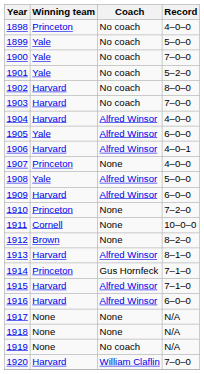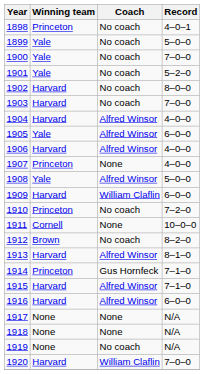 <table class="wikitable sortable">
 <tr>
 <th>Year</th>
 <th>Winning team</th>
 <th>Coach</th>
 <th>Record</th>
 </tr>
 <tr>
 <td><a href='#'>1898</a></td>
 <td><a href='#'>Princeton</a></td>
 <td>No coach</td>
-<td>4–0–0</td>
+<td>4–0–1</td>
 </tr>
 <tr>
 <td><a href='#'>1899</a></td>
 <td><a href='#'>Yale</a></td>
 <td>No coach</td>
 <td>5–0–0</td>
 </tr>
 <tr>
 <td><a href='#'>1900</a></td>
 <td><a href='#'>Yale</a></td>
 <td>No coach</td>
 <td>7–0–0</td>
 </tr>
 <tr>
 <td><a href='#'>1901</a></td>
 <td><a href='#'>Yale</a></td>
 <td>No coach</td>
 <td>5–2–0</td>
 </tr>
 <tr>
 <td><a href='#'>1902</a></td>
 <td><a href='#'>Harvard</a></td>
 <td>No coach</td>
 <td>8–0–0</td>
 </tr>
 <tr>
 <td><a href='#'>1903</a></td>
 <td><a href='#'>Harvard</a></td>
 <td>No coach</td>
 <td>7–0–0</td>
 </tr>
 <tr>
 <td><a href='#'>1904</a></td>
 <td><a href='#'>Harvard</a></td>
 <td><a href='#'>Alfred Winsor</a></td>
 <td>4–0–0</td>
 </tr>
 <tr>
 <td><a href='#'>1905</a></td>
 <td><a href='#'>Yale</a></td>
 <td><a href='#'>Alfred Winsor</a></td>
 <td>6–0–0</td>
 </tr>
 <tr>
 <td><a href='#'>1906</a></td>
 <td><a href='#'>Harvard</a></td>
 <td><a href='#'>Alfred Winsor</a></td>
-<td>4–0–1</td>
+<td>4–0–0</td>
 </tr>
 <tr>
 <td><a href='#'>1907</a></td>
 <td><a href='#'>Princeton</a></td>
 <td>None</td>
 <td>4–0–0</td>
 </tr>
 <tr>
 <td><a href='#'>1908</a></td>
 <td><a href='#'>Yale</a></td>
 <td><a href='#'>Alfred Winsor</a></td>
 <td>5–0–0</td>
 </tr>
 <tr>
 <td><a href='#'>1909</a></td>
 <td><a href='#'>Harvard</a></td>
-<td><a href='#'>Alfred Winsor</a></td>
+<td><a href='#'>William Claflin</a></td>
 <td>6–0–0</td>
 </tr>
 <tr>
 <td><a href='#'>1910</a></td>
 <td><a href='#'>Princeton</a></td>
-<td>None</td>
+<td>No coach</td>
 <td>7–2–0</td>
 </tr>
 <tr>
 <td><a href='#'>1911</a></td>
 <td><a href='#'>Cornell</a></td>
 <td>None</td>
 <td>10–0–0</td>
 </tr>
 <tr>
 <td><a href='#'>1912</a></td>
 <td><a href='#'>Brown</a></td>
-<td>None</td>
+<td>No coach</td>
 <td>8–2–0</td>
 </tr>
 <tr>
 <td><a href='#'>1913</a></td>
 <td><a href='#'>Harvard</a></td>
 <td><a href='#'>Alfred Winsor</a></td>
 <td>8–1–0</td>
 </tr>
 <tr>
 <td><a href='#'>1914</a></td>
 <td><a href='#'>Princeton</a></td>
 <td>Gus Hornfeck</td>
 <td>7–1–0</td>
 </tr>
 <tr>
 <td><a href='#'>1915</a></td>
 <td><a href='#'>Harvard</a></td>
 <td><a href='#'>Alfred Winsor</a></td>
 <td>7–1–0</td>
 </tr>
 <tr>
 <td><a href='#'>1916</a></td>
 <td><a href='#'>Harvard</a></td>
 <td><a href='#'>Alfred Winsor</a></td>
 <td>6–0–0</td>
 </tr>
 <tr>
 <td><a href='#'>1917</a></td>
 <td>None</td>
 <td>None</td>
 <td>N/A</td>
 </tr>
 <tr>
 <td><a href='#'>1918</a></td>
 <td>None</td>
 <td>None</td>
 <td>N/A</td>
 </tr>
 <tr>
 <td><a href='#'>1919</a></td>
 <td>None</td>
 <td>No coach</td>
 <td>N/A</td>
 </tr>
 <tr>
 <td><a href='#'>1920</a></td>
 <td><a href='#'>Harvard</a></td>
 <td><a href='#'>William Claflin</a></td>
 <td>7–0–0</td>
 </tr>
 <tr>
 </tr>
 </table>
